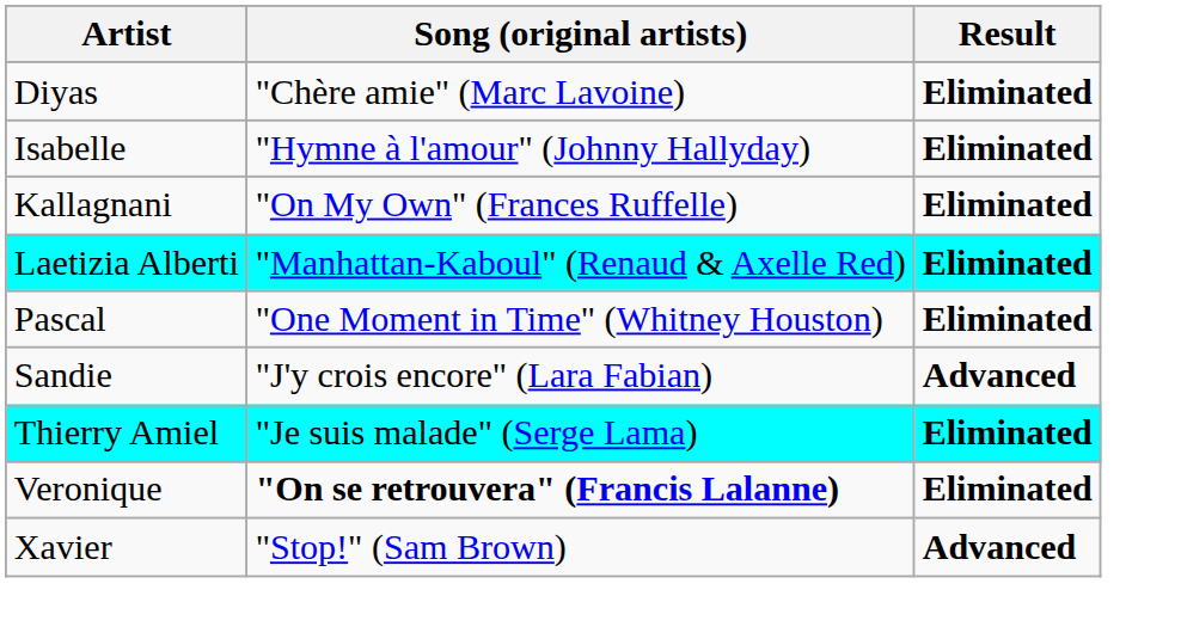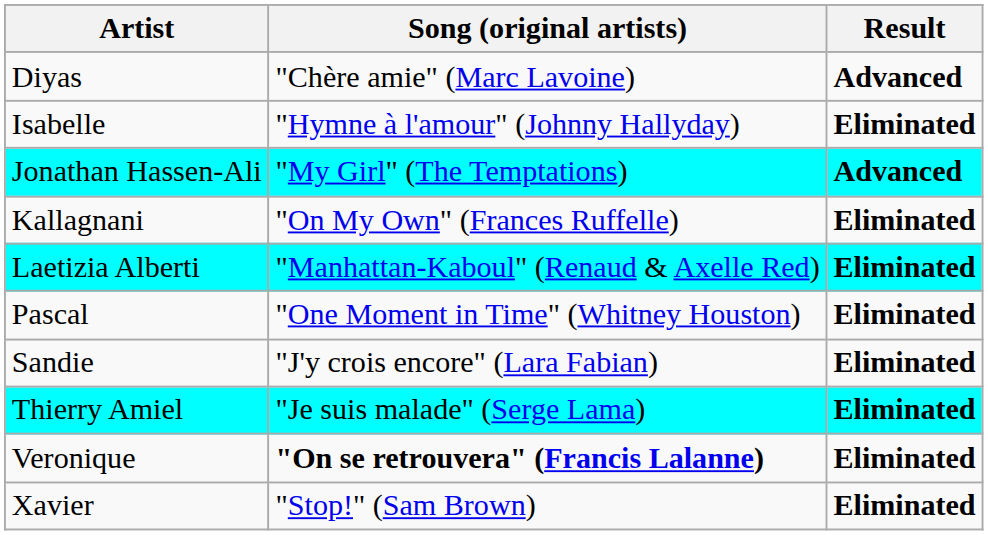 <table class=wikitable>
 <tr>
 <th>Artist</th>
 <th>Song (original artists)</th>
 <th>Result</th>
 </tr>
 <tr>
 <td>Diyas</td>
 <td>"Chère amie" (<a href='#'>Marc Lavoine</a>)</td>
-<td><strong>Eliminated</strong></td>
+<td><strong>Advanced</strong></td>
 </tr>
 <tr>
 <td>Isabelle</td>
 <td>"<a href='#'>Hymne à l'amour</a>" (<a href='#'>Johnny Hallyday</a>)</td>
 <td><strong>Eliminated</strong></td>
+</tr>
+<tr style="background:cyan;">
+<td>Jonathan Hassen-Ali</td>
+<td>"<a href='#'>My Girl</a>" (<a href='#'>The Temptations</a>)</td>
+<td><strong>Advanced</strong></td>
 </tr>
 <tr>
 <td>Kallagnani</td>
 <td>"<a href='#'>On My Own</a>" (<a href='#'>Frances Ruffelle</a>)</td>
 <td><strong>Eliminated</strong></td>
 </tr>
 <tr style="background:cyan;">
 <td>Laetizia Alberti</td>
 <td>"<a href='#'>Manhattan-Kaboul</a>" (<a href='#'>Renaud</a> & <a href='#'>Axelle Red</a>)</td>
 <td><strong>Eliminated</strong></td>
 </tr>
 <tr>
 <td>Pascal</td>
 <td>"<a href='#'>One Moment in Time</a>" (<a href='#'>Whitney Houston</a>)</td>
 <td><strong>Eliminated</strong></td>
 </tr>
 <tr>
 <td>Sandie</td>
 <td>"J'y crois encore" (<a href='#'>Lara Fabian</a>)</td>
-<td><strong>Advanced</strong></td>
+<td><strong>Eliminated</strong></td>
 </tr>
 <tr style="background:cyan;">
 <td>Thierry Amiel</td>
 <td>"Je suis malade" (<a href='#'>Serge Lama</a>)</td>
 <td><strong>Eliminated</strong></td>
 </tr>
 <tr>
 <td>Veronique</td>
 <td><strong>"On se retrouvera" (<a href='#'>Francis Lalanne</a>)</strong></td>
 <td><strong>Eliminated</strong></td>
 </tr>
 <tr>
 <td>Xavier</td>
 <td>"<a href='#'>Stop!</a>" (<a href='#'>Sam Brown</a>)</td>
-<td><strong>Advanced</strong></td>
+<td><strong>Eliminated</strong></td>
 </tr>
 </table>
